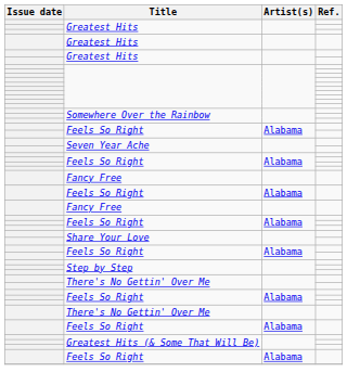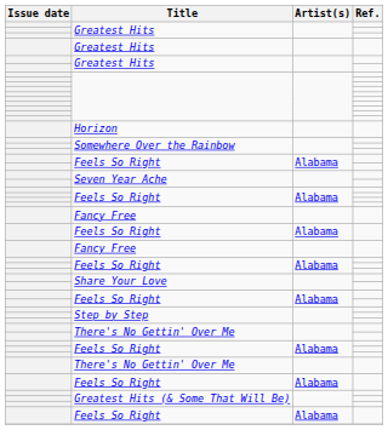 <table class="wikitable sortable plainrowheaders">
 <tr>
 <th scope=col>Issue date</th>
 <th scope=col>Title</th>
 <th scope=col>Artist(s)</th>
 <th scope=col class=unsortable>Ref.</th>
 </tr>
 <tr>
 <th scope=row></th>
 <td rowspan=3><em><a href='#'>Greatest Hits</a></em></td>
 <td rowspan=3></td>
 <td align=center></td>
 </tr>
 <tr>
 <th scope=row></th>
 <td align=center></td>
 </tr>
 <tr>
 <th scope=row></th>
 <td align=center></td>
 </tr>
 <tr>
 <th scope=row></th>
 <td><em><a href='#'>Greatest Hits</a></em></td>
 <td></td>
 <td align=center></td>
 </tr>
 <tr>
 <th scope=row></th>
 <td rowspan=2><em><a href='#'>Greatest Hits</a></em></td>
 <td rowspan=2></td>
 <td align=center></td>
 </tr>
 <tr>
 <th scope=row></th>
 <td align=center></td>
 </tr>
 <tr>
 <th scope=row></th>
 <td rowspan=10><em></em></td>
 <td rowspan=10></td>
 <td align=center></td>
 </tr>
 <tr>
 <th scope=row></th>
 <td align=center></td>
 </tr>
 <tr>
 <th scope=row></th>
 <td align=center></td>
 </tr>
 <tr>
 <th scope=row></th>
 <td align=center></td>
 </tr>
 <tr>
 <th scope=row></th>
 <td align=center></td>
 </tr>
 <tr>
 <th scope=row></th>
 <td align=center></td>
 </tr>
 <tr>
 <th scope=row></th>
 <td align=center></td>
 </tr>
 <tr>
 <th scope=row></th>
 <td align=center></td>
 </tr>
 <tr>
 <th scope=row></th>
 <td align=center></td>
 </tr>
 <tr>
 <th scope=row></th>
+<td align=center></td>
+</tr>
+<tr>
+<th scope=row></th>
+<td><em><a href='#'>Horizon</a></em></td>
+<td></td>
 <td align=center></td>
 </tr>
 <tr>
 <th scope=row></th>
 <td rowspan=3><em><a href='#'>Somewhere Over the Rainbow</a></em></td>
 <td rowspan=3></td>
 <td align=center></td>
 </tr>
 <tr>
 <th scope=row></th>
 <td align=center></td>
 </tr>
 <tr>
 <th scope=row></th>
 <td align=center></td>
 </tr>
 <tr>
 <th scope=row></th>
 <td rowspan=2><em><a href='#'>Feels So Right</a></em></td>
 <td rowspan=2><a href='#'>Alabama</a></td>
 <td align=center></td>
 </tr>
 <tr>
 <th scope=row></th>
 <td align=center></td>
 </tr>
 <tr>
 <th scope=row></th>
 <td rowspan=2><em><a href='#'>Seven Year Ache</a></em></td>
 <td rowspan=2></td>
 <td align=center></td>
 </tr>
 <tr>
 <th scope=row></th>
 <td align=center></td>
 </tr>
 <tr>
 <th scope=row></th>
 <td rowspan=4><em><a href='#'>Feels So Right</a></em></td>
 <td rowspan=4><a href='#'>Alabama</a></td>
 <td align=center></td>
 </tr>
 <tr>
 <th scope=row></th>
 <td align=center></td>
 </tr>
 <tr>
 <th scope=row></th>
 <td align=center></td>
 </tr>
 <tr>
 <th scope=row></th>
 <td align=center></td>
 </tr>
 <tr>
 <th scope=row></th>
 <td><em><a href='#'>Fancy Free</a></em></td>
 <td></td>
 <td align=center></td>
 </tr>
 <tr>
 <th scope=row></th>
 <td rowspan=1><em><a href='#'>Feels So Right</a></em></td>
 <td rowspan=1><a href='#'>Alabama</a></td>
 <td align=center></td>
 </tr>
 <tr>
 <th scope=row></th>
 <td><em><a href='#'>Fancy Free</a></em></td>
 <td></td>
 <td align=center></td>
 </tr>
 <tr>
 <th scope=row></th>
 <td rowspan=3><em><a href='#'>Feels So Right</a></em></td>
 <td rowspan=3><a href='#'>Alabama</a></td>
 <td align=center></td>
 </tr>
 <tr>
 <th scope=row></th>
 <td align=center></td>
 </tr>
 <tr>
 <th scope=row></th>
 <td align=center></td>
 </tr>
 <tr>
 <th scope=row></th>
 <td rowspan=2><em><a href='#'>Share Your Love</a></em></td>
 <td rowspan=2></td>
 <td align=center></td>
 </tr>
 <tr>
 <th scope=row></th>
 <td align=center></td>
 </tr>
 <tr>
 <th scope=row></th>
 <td rowspan=2><em><a href='#'>Feels So Right</a></em></td>
 <td rowspan=2><a href='#'>Alabama</a></td>
 <td align=center></td>
 </tr>
 <tr>
 <th scope=row></th>
 <td align=center></td>
 </tr>
 <tr>
 <th scope=row></th>
 <td rowspan=3><em><a href='#'>Step by Step</a></em></td>
 <td rowspan=3></td>
 <td align=center></td>
 </tr>
 <tr>
 <th scope=row></th>
 <td align=center></td>
 </tr>
 <tr>
 <th scope=row></th>
 <td align=center></td>
 </tr>
 <tr>
 <th scope=row></th>
 <td rowspan=2><em><a href='#'>There's No Gettin' Over Me</a></em></td>
 <td rowspan=2></td>
 <td align=center></td>
 </tr>
 <tr>
 <th scope=row></th>
 <td align=center></td>
 </tr>
 <tr>
 <th scope=row></th>
 <td rowspan=3><em><a href='#'>Feels So Right</a></em></td>
 <td rowspan=3><a href='#'>Alabama</a></td>
 <td align=center></td>
 </tr>
 <tr>
 <th scope=row></th>
 <td align=center></td>
 </tr>
 <tr>
 <th scope=row></th>
 <td align=center></td>
 </tr>
 <tr>
 <th scope=row></th>
 <td rowspan=1><em><a href='#'>There's No Gettin' Over Me</a></em></td>
 <td rowspan=1></td>
 <td align=center></td>
 </tr>
 <tr>
 <th scope=row></th>
 <td rowspan=1><em><a href='#'>Feels So Right</a></em></td>
 <td rowspan=1><a href='#'>Alabama</a></td>
 <td align=center></td>
 </tr>
 <tr>
 <th scope=row></th>
 <td rowspan=3><em><a href='#'>Greatest Hits (& Some That Will Be)</a></em></td>
 <td rowspan=3></td>
 <td align=center></td>
 </tr>
 <tr>
 <th scope=row></th>
 <td align=center></td>
 </tr>
 <tr>
 <th scope=row></th>
 <td align=center></td>
 </tr>
 <tr>
 <th scope=row></th>
 <td rowspan=1><em><a href='#'>Feels So Right</a></em></td>
 <td rowspan=1><a href='#'>Alabama</a></td>
 <td align=center></td>
 </tr>
 <tr>
 </tr>
 </table>
